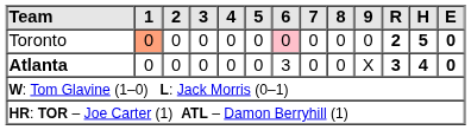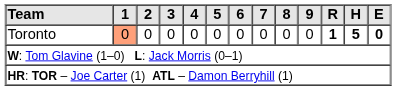 <table border="1" cellspacing="0"  style="width:425px; margin-left:3em;">
 <tr style="text-align:center; background:#e6e6e6;">
 <th style="text-align:left; width:28%;">Team</th>
 <th width=6%>1</th>
 <th width=6%>2</th>
 <th width=6%>3</th>
 <th width=6%>4</th>
 <th width=6%>5</th>
 <th width=6%>6</th>
 <th width=6%>7</th>
 <th width=6%>8</th>
 <th width=6%>9</th>
 <th width=6%>R</th>
 <th width=6%>H</th>
 <th width=6%>E</th>
 </tr>
 <tr style="text-align:center;">
 <td align=left>Toronto</td>
 <td style="background: lightsalmon;">0</td>
 <td>0</td>
 <td>0</td>
 <td>0</td>
 <td>0</td>
-<td style="background: pink;">0</td>
-<td>0</td>
-<td>0</td>
-<td>0</td>
-<td><strong>2</strong></td>
-<td><strong>5</strong></td>
-<td><strong>0</strong></td>
-</tr>
-<tr style="text-align:center;">
-<td align=left><strong>Atlanta</strong></td>
 <td>0</td>
 <td>0</td>
 <td>0</td>
 <td>0</td>
-<td>0</td>
-<td>3</td>
-<td>0</td>
-<td>0</td>
-<td>X</td>
-<td><strong>3</strong></td>
-<td><strong>4</strong></td>
+<td><strong>1</strong></td>
+<td><strong>5</strong></td>
 <td><strong>0</strong></td>
 </tr>
 <tr style="text-align:left;">
 <td colspan=13><small><strong>W</strong>: <a href='#'>Tom Glavine</a> (1–0)   <strong>L</strong>: <a href='#'>Jack Morris</a> (0–1)  </small></td>
 </tr>
 <tr style="text-align:left;">
 <td colspan=13><small><strong>HR</strong>: <strong>TOR</strong> – <a href='#'>Joe Carter</a> (1)  <strong>ATL</strong> – <a href='#'>Damon Berryhill</a> (1)</small></td>
 </tr>
 </table>
